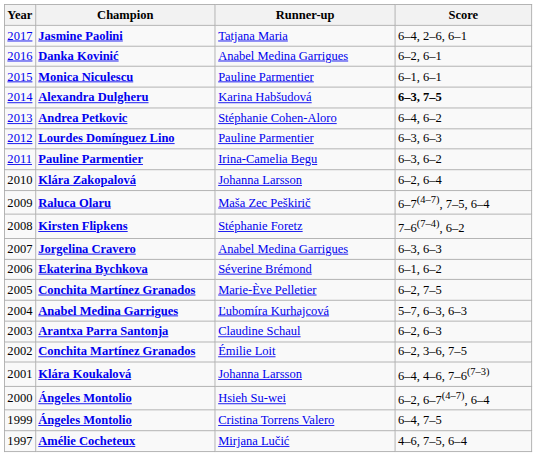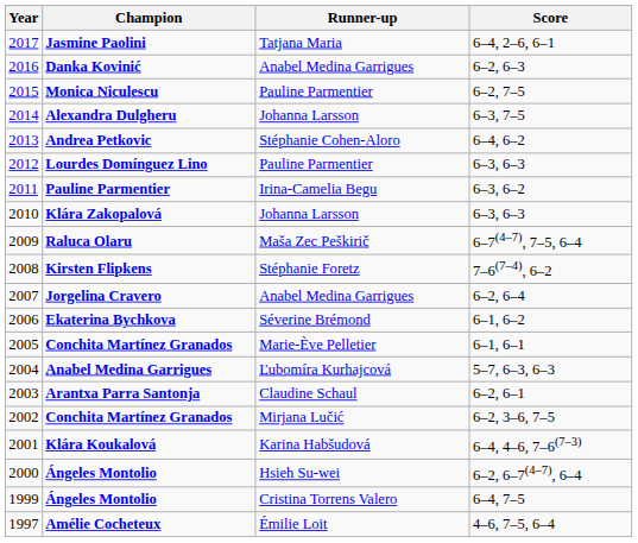 <table class="wikitable" style="font-size:90%">
 <tr>
 <th>Year</th>
 <th width="200">Champion</th>
 <th width="200">Runner-up</th>
 <th width="150">Score</th>
 </tr>
 <tr>
 <td><a href='#'>2017</a></td>
 <td> <strong><a href='#'>Jasmine Paolini</a></strong></td>
 <td> <a href='#'>Tatjana Maria</a></td>
 <td>6–4, 2–6, 6–1</td>
 </tr>
 <tr>
 <td><a href='#'>2016</a></td>
 <td> <strong><a href='#'>Danka Kovinić</a></strong></td>
 <td> <a href='#'>Anabel Medina Garrigues</a></td>
-<td>6–2, 6–1</td>
+<td>6–2, 6–3</td>
 </tr>
 <tr>
 <td><a href='#'>2015</a></td>
 <td> <strong><a href='#'>Monica Niculescu</a></strong></td>
 <td> <a href='#'>Pauline Parmentier</a></td>
-<td>6–1, 6–1</td>
+<td>6–2, 7–5</td>
 </tr>
 <tr>
 <td><a href='#'>2014</a></td>
 <td> <strong><a href='#'>Alexandra Dulgheru</a></strong></td>
-<td> <a href='#'>Karina Habšudová</a></td>
-<td><strong>6–3, 7–5</strong></td>
+<td> <a href='#'>Johanna Larsson</a></td>
+<td>6–3, 7–5</td>
 </tr>
 <tr>
 <td><a href='#'>2013</a></td>
 <td> <strong><a href='#'>Andrea Petkovic</a></strong></td>
 <td> <a href='#'>Stéphanie Cohen-Aloro</a></td>
 <td>6–4, 6–2</td>
 </tr>
 <tr>
 <td><a href='#'>2012</a></td>
 <td> <strong><a href='#'>Lourdes Domínguez Lino</a></strong></td>
 <td> <a href='#'>Pauline Parmentier</a></td>
 <td>6–3, 6–3</td>
 </tr>
 <tr>
 <td><a href='#'>2011</a></td>
 <td> <strong><a href='#'>Pauline Parmentier</a></strong></td>
 <td> <a href='#'>Irina-Camelia Begu</a></td>
 <td>6–3, 6–2</td>
 </tr>
 <tr>
 <td>2010</td>
 <td> <strong><a href='#'>Klára Zakopalová</a></strong></td>
 <td> <a href='#'>Johanna Larsson</a></td>
-<td>6–2, 6–4</td>
+<td>6–3, 6–3</td>
 </tr>
 <tr>
 <td>2009</td>
 <td> <strong><a href='#'>Raluca Olaru</a></strong></td>
 <td> <a href='#'>Maša Zec Peškirič</a></td>
 <td>6–7<sup>(4–7)</sup>, 7–5, 6–4</td>
 </tr>
 <tr>
 <td>2008</td>
 <td> <strong><a href='#'>Kirsten Flipkens</a></strong></td>
 <td> <a href='#'>Stéphanie Foretz</a></td>
 <td>7–6<sup>(7–4)</sup>, 6–2</td>
 </tr>
 <tr>
 <td>2007</td>
 <td> <strong><a href='#'>Jorgelina Cravero</a></strong></td>
 <td> <a href='#'>Anabel Medina Garrigues</a></td>
-<td>6–3, 6–3</td>
+<td>6–2, 6–4</td>
 </tr>
 <tr>
 <td>2006</td>
 <td> <strong><a href='#'>Ekaterina Bychkova</a></strong></td>
 <td> <a href='#'>Séverine Brémond</a></td>
 <td>6–1, 6–2</td>
 </tr>
 <tr>
 <td>2005</td>
 <td> <strong><a href='#'>Conchita Martínez Granados</a></strong></td>
 <td> <a href='#'>Marie-Ève Pelletier</a></td>
-<td>6–2, 7–5</td>
+<td>6–1, 6–1</td>
 </tr>
 <tr>
 <td>2004</td>
 <td> <strong><a href='#'>Anabel Medina Garrigues</a></strong></td>
 <td> <a href='#'>Ľubomíra Kurhajcová</a></td>
 <td>5–7, 6–3, 6–3</td>
 </tr>
 <tr>
 <td>2003</td>
 <td> <strong><a href='#'>Arantxa Parra Santonja</a></strong></td>
 <td> <a href='#'>Claudine Schaul</a></td>
-<td>6–2, 6–3</td>
+<td>6–2, 6–1</td>
 </tr>
 <tr>
 <td>2002</td>
 <td> <strong><a href='#'>Conchita Martínez Granados</a></strong></td>
-<td> <a href='#'>Émilie Loit</a></td>
+<td> <a href='#'>Mirjana Lučić</a></td>
 <td>6–2, 3–6, 7–5</td>
 </tr>
 <tr>
 <td>2001</td>
 <td> <strong><a href='#'>Klára Koukalová</a></strong></td>
-<td> <a href='#'>Johanna Larsson</a></td>
+<td> <a href='#'>Karina Habšudová</a></td>
 <td>6–4, 4–6, 7–6<sup>(7–3)</sup></td>
 </tr>
 <tr>
 <td>2000</td>
 <td> <strong><a href='#'>Ángeles Montolio</a></strong></td>
 <td> <a href='#'>Hsieh Su-wei</a></td>
 <td>6–2, 6–7<sup>(4–7)</sup>, 6–4</td>
 </tr>
 <tr>
 <td>1999</td>
 <td> <strong><a href='#'>Ángeles Montolio</a></strong></td>
 <td> <a href='#'>Cristina Torrens Valero</a></td>
 <td>6–4, 7–5</td>
 </tr>
 <tr>
 <td>1997</td>
 <td> <strong><a href='#'>Amélie Cocheteux</a></strong></td>
-<td> <a href='#'>Mirjana Lučić</a></td>
+<td> <a href='#'>Émilie Loit</a></td>
 <td>4–6, 7–5, 6–4</td>
 </tr>
 </table>
